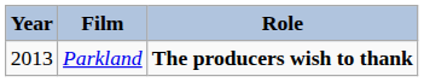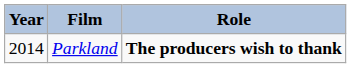 <table class="wikitable" style="font-size:95%;">
 <tr>
 <th style="background:#B0C4DE;">Year</th>
 <th style="background:#B0C4DE;">Film</th>
 <th style="background:#B0C4DE;">Role</th>
 </tr>
 <tr>
-<td>2013</td>
+<td>2014</td>
 <td><em><a href='#'>Parkland</a></em></td>
 <td><strong>The producers wish to thank</strong></td>
 </tr>
 </table>
